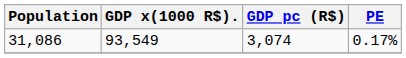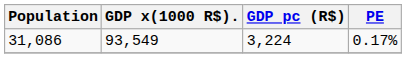 <table class="wikitable" border="1">
 <tr>
 <th>Population</th>
 <th>GDP x(1000 R$).</th>
 <th><a href='#'>GDP pc</a> (R$)</th>
 <th><a href='#'>PE</a></th>
 </tr>
 <tr>
 <td>31,086</td>
 <td>93,549</td>
-<td>3,074</td>
+<td>3,224</td>
 <td>0.17%</td>
 </tr>
 <tr>
 </tr>
 </table>
